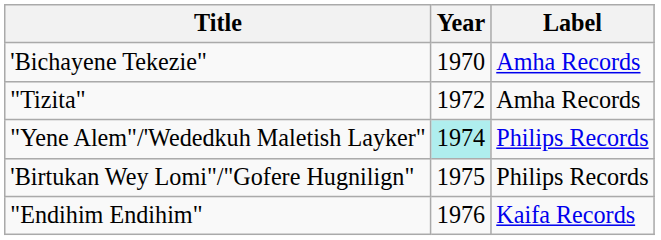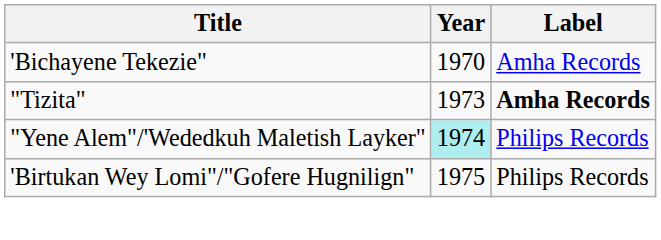 <table class="wikitable">
 <tr>
 <th>Title</th>
 <th>Year</th>
 <th>Label</th>
 </tr>
 <tr>
 <td>'Bichayene Tekezie"</td>
 <td>1970</td>
 <td><a href='#'>Amha Records</a></td>
 </tr>
 <tr>
 <td>"Tizita"</td>
-<td>1972</td>
-<td>Amha Records</td>
+<td>1973</td>
+<td><strong>Amha Records</strong></td>
 </tr>
 <tr>
 <td>"Yene Alem"/'Wededkuh Maletish Layker"</td>
 <td style="background: paleturquoise;">1974</td>
 <td><a href='#'>Philips Records</a></td>
 </tr>
 <tr>
 <td>'Birtukan Wey Lomi"/"Gofere Hugnilign"</td>
 <td>1975</td>
 <td>Philips Records</td>
 </tr>
-<tr>
-<td>"Endihim Endihim"</td>
-<td>1976</td>
-<td><a href='#'>Kaifa Records</a></td>
-</tr>
 </table>
